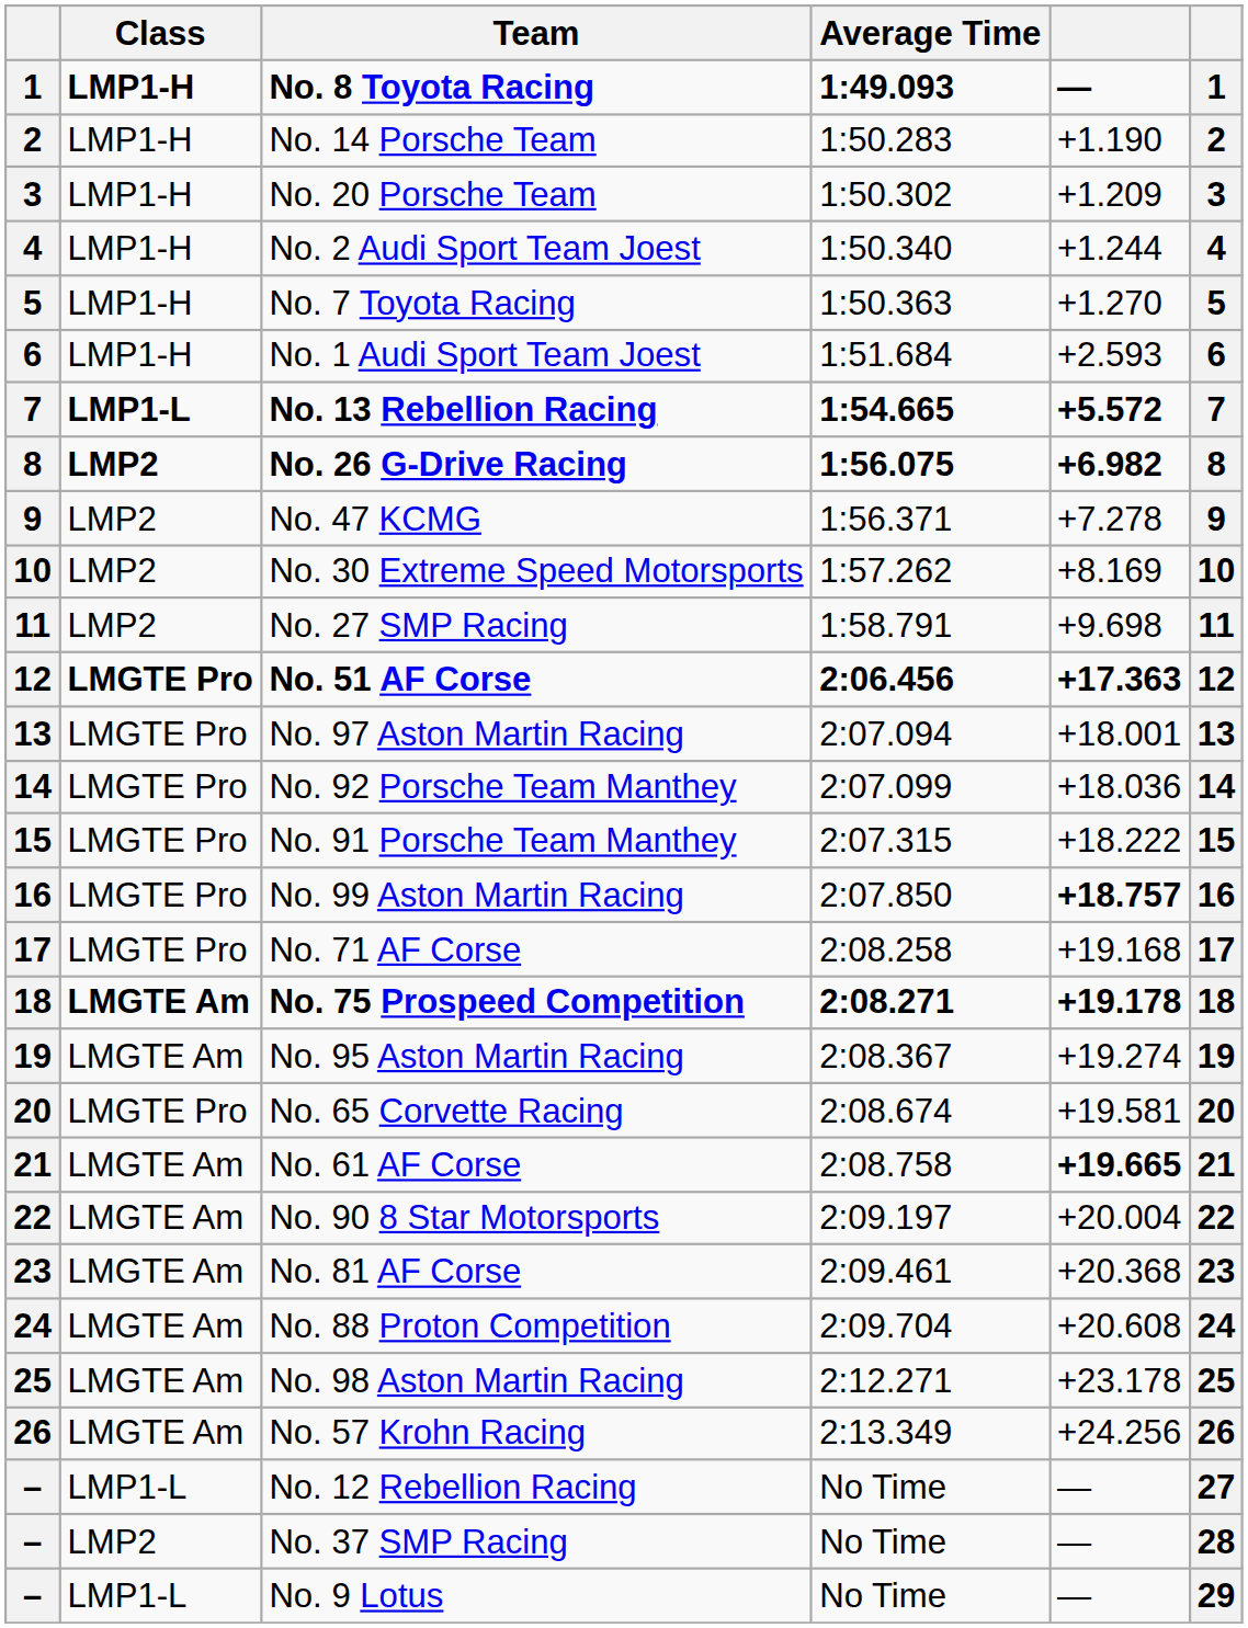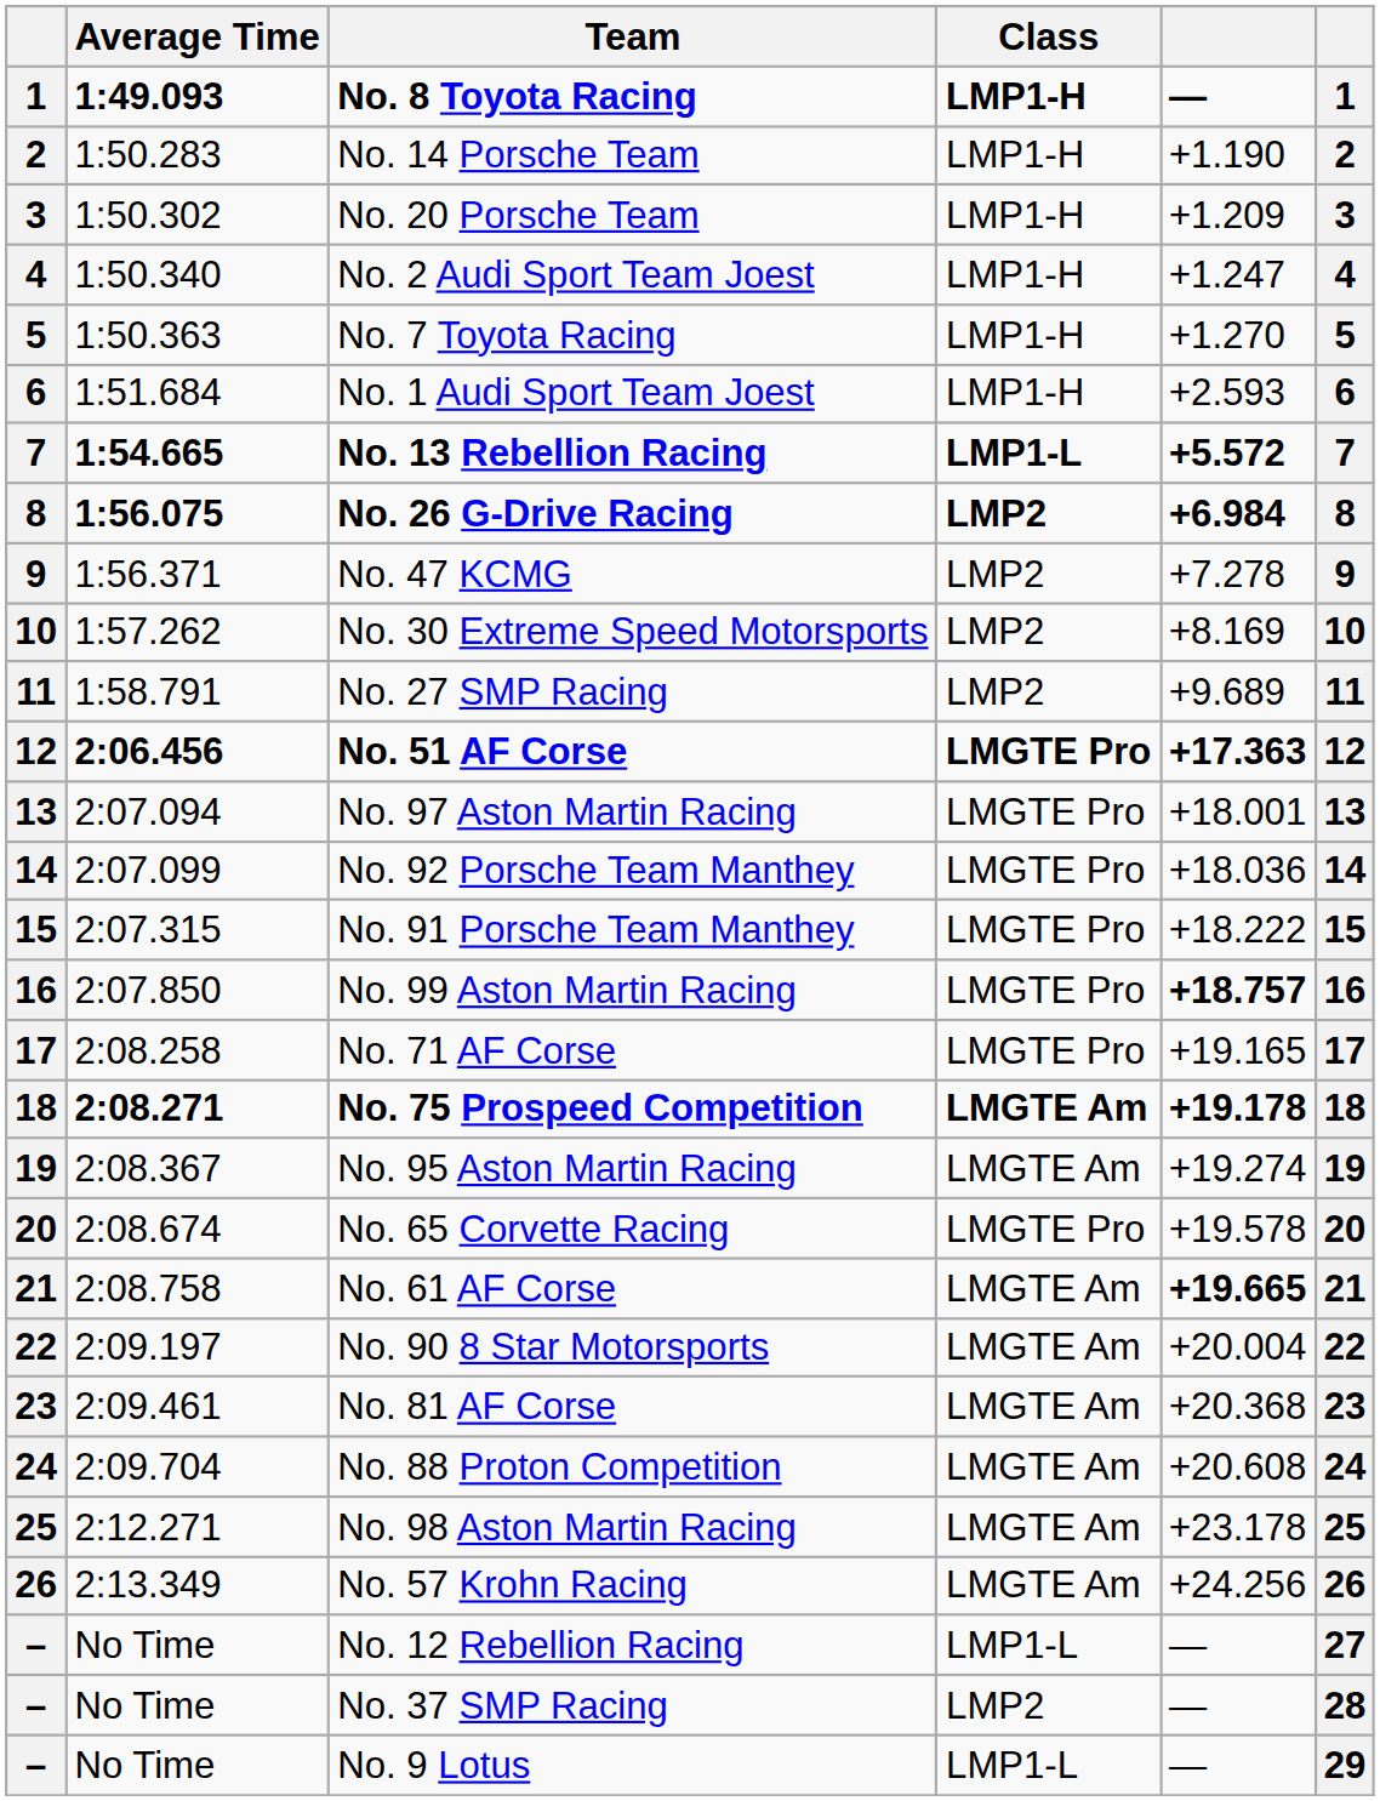 <table class="wikitable" style="font-size: 90%;">
 <tr>
 <th scope="col"></th>
+<th scope="col">Average Time</th>
+<th scope="col">Team</th>
 <th scope="col">Class</th>
-<th scope="col">Team</th>
-<th scope="col">Average Time</th>
 <th scope="col"></th>
 <th scope="col"></th>
 </tr>
 <tr style="font-weight:bold">
 <th scope="row">1</th>
+<td>1:49.093</td>
+<td>No. 8 <a href='#'>Toyota Racing</a></td>
 <td>LMP1-H</td>
-<td>No. 8 <a href='#'>Toyota Racing</a></td>
-<td>1:49.093</td>
 <td>—</td>
 <th>1</th>
 </tr>
 <tr>
 <th scope="row">2</th>
+<td>1:50.283</td>
+<td>No. 14 <a href='#'>Porsche Team</a></td>
 <td>LMP1-H</td>
-<td>No. 14 <a href='#'>Porsche Team</a></td>
-<td>1:50.283</td>
 <td>+1.190</td>
 <th>2</th>
 </tr>
 <tr>
 <th scope="row">3</th>
+<td>1:50.302</td>
+<td>No. 20 <a href='#'>Porsche Team</a></td>
 <td>LMP1-H</td>
-<td>No. 20 <a href='#'>Porsche Team</a></td>
-<td>1:50.302</td>
 <td>+1.209</td>
 <th>3</th>
 </tr>
 <tr>
 <th scope="row">4</th>
+<td>1:50.340</td>
+<td>No. 2 <a href='#'>Audi Sport Team Joest</a></td>
 <td>LMP1-H</td>
-<td>No. 2 <a href='#'>Audi Sport Team Joest</a></td>
-<td>1:50.340</td>
-<td>+1.244</td>
+<td>+1.247</td>
 <th>4</th>
 </tr>
 <tr>
 <th scope="row">5</th>
+<td>1:50.363</td>
+<td>No. 7 <a href='#'>Toyota Racing</a></td>
 <td>LMP1-H</td>
-<td>No. 7 <a href='#'>Toyota Racing</a></td>
-<td>1:50.363</td>
 <td>+1.270</td>
 <th>5</th>
 </tr>
 <tr>
 <th scope="row">6</th>
+<td>1:51.684</td>
+<td>No. 1 <a href='#'>Audi Sport Team Joest</a></td>
 <td>LMP1-H</td>
-<td>No. 1 <a href='#'>Audi Sport Team Joest</a></td>
-<td>1:51.684</td>
 <td>+2.593</td>
 <th>6</th>
 </tr>
 <tr style="font-weight:bold">
 <th scope="row">7</th>
+<td>1:54.665</td>
+<td>No. 13 <a href='#'>Rebellion Racing</a></td>
 <td>LMP1-L</td>
-<td>No. 13 <a href='#'>Rebellion Racing</a></td>
-<td>1:54.665</td>
 <td>+5.572</td>
 <th>7</th>
 </tr>
 <tr style="font-weight:bold">
 <th scope="row">8</th>
+<td>1:56.075</td>
+<td>No. 26 <a href='#'>G-Drive Racing</a></td>
 <td>LMP2</td>
-<td>No. 26 <a href='#'>G-Drive Racing</a></td>
-<td>1:56.075</td>
-<td>+6.982</td>
+<td>+6.984</td>
 <th>8</th>
 </tr>
 <tr>
 <th scope="row">9</th>
+<td>1:56.371</td>
+<td>No. 47 <a href='#'>KCMG</a></td>
 <td>LMP2</td>
-<td>No. 47 <a href='#'>KCMG</a></td>
-<td>1:56.371</td>
 <td>+7.278</td>
 <th>9</th>
 </tr>
 <tr>
 <th scope="row">10</th>
+<td>1:57.262</td>
+<td>No. 30 <a href='#'>Extreme Speed Motorsports</a></td>
 <td>LMP2</td>
-<td>No. 30 <a href='#'>Extreme Speed Motorsports</a></td>
-<td>1:57.262</td>
 <td>+8.169</td>
 <th>10</th>
 </tr>
 <tr>
 <th scope="row">11</th>
+<td>1:58.791</td>
+<td>No. 27 <a href='#'>SMP Racing</a></td>
 <td>LMP2</td>
-<td>No. 27 <a href='#'>SMP Racing</a></td>
-<td>1:58.791</td>
-<td>+9.698</td>
+<td>+9.689</td>
 <th>11</th>
 </tr>
 <tr style="font-weight:bold">
 <th scope="row">12</th>
+<td>2:06.456</td>
+<td>No. 51 <a href='#'>AF Corse</a></td>
 <td>LMGTE Pro</td>
-<td>No. 51 <a href='#'>AF Corse</a></td>
-<td>2:06.456</td>
 <td>+17.363</td>
 <th>12</th>
 </tr>
 <tr>
 <th scope="row">13</th>
+<td>2:07.094</td>
+<td>No. 97 <a href='#'>Aston Martin Racing</a></td>
 <td>LMGTE Pro</td>
-<td>No. 97 <a href='#'>Aston Martin Racing</a></td>
-<td>2:07.094</td>
 <td>+18.001</td>
 <th>13</th>
 </tr>
 <tr>
 <th scope="row">14</th>
+<td>2:07.099</td>
+<td>No. 92 <a href='#'>Porsche Team Manthey</a></td>
 <td>LMGTE Pro</td>
-<td>No. 92 <a href='#'>Porsche Team Manthey</a></td>
-<td>2:07.099</td>
 <td>+18.036</td>
 <th>14</th>
 </tr>
 <tr>
 <th scope="row">15</th>
+<td>2:07.315</td>
+<td>No. 91 <a href='#'>Porsche Team Manthey</a></td>
 <td>LMGTE Pro</td>
-<td>No. 91 <a href='#'>Porsche Team Manthey</a></td>
-<td>2:07.315</td>
 <td>+18.222</td>
 <th>15</th>
 </tr>
 <tr>
 <th scope="row">16</th>
+<td>2:07.850</td>
+<td>No. 99 <a href='#'>Aston Martin Racing</a></td>
 <td>LMGTE Pro</td>
-<td>No. 99 <a href='#'>Aston Martin Racing</a></td>
-<td>2:07.850</td>
 <td><strong>+18.757</strong></td>
 <th>16</th>
 </tr>
 <tr>
 <th scope="row">17</th>
+<td>2:08.258</td>
+<td>No. 71 <a href='#'>AF Corse</a></td>
 <td>LMGTE Pro</td>
-<td>No. 71 <a href='#'>AF Corse</a></td>
-<td>2:08.258</td>
-<td>+19.168</td>
+<td>+19.165</td>
 <th>17</th>
 </tr>
 <tr style="font-weight:bold">
 <th scope="row">18</th>
+<td>2:08.271</td>
+<td>No. 75 <a href='#'>Prospeed Competition</a></td>
 <td>LMGTE Am</td>
-<td>No. 75 <a href='#'>Prospeed Competition</a></td>
-<td>2:08.271</td>
 <td>+19.178</td>
 <th>18</th>
 </tr>
 <tr>
 <th scope="row">19</th>
+<td>2:08.367</td>
+<td>No. 95 <a href='#'>Aston Martin Racing</a></td>
 <td>LMGTE Am</td>
-<td>No. 95 <a href='#'>Aston Martin Racing</a></td>
-<td>2:08.367</td>
 <td>+19.274</td>
 <th>19</th>
 </tr>
 <tr>
 <th scope="row">20</th>
+<td>2:08.674</td>
+<td>No. 65 <a href='#'>Corvette Racing</a></td>
 <td>LMGTE Pro</td>
-<td>No. 65 <a href='#'>Corvette Racing</a></td>
-<td>2:08.674</td>
-<td>+19.581</td>
+<td>+19.578</td>
 <th>20</th>
 </tr>
 <tr>
 <th scope="row">21</th>
+<td>2:08.758</td>
+<td>No. 61 <a href='#'>AF Corse</a></td>
 <td>LMGTE Am</td>
-<td>No. 61 <a href='#'>AF Corse</a></td>
-<td>2:08.758</td>
 <td><strong>+19.665</strong></td>
 <th>21</th>
 </tr>
 <tr>
 <th scope="row">22</th>
+<td>2:09.197</td>
+<td>No. 90 <a href='#'>8 Star Motorsports</a></td>
 <td>LMGTE Am</td>
-<td>No. 90 <a href='#'>8 Star Motorsports</a></td>
-<td>2:09.197</td>
 <td>+20.004</td>
 <th>22</th>
 </tr>
 <tr>
 <th scope="row">23</th>
+<td>2:09.461</td>
+<td>No. 81 <a href='#'>AF Corse</a></td>
 <td>LMGTE Am</td>
-<td>No. 81 <a href='#'>AF Corse</a></td>
-<td>2:09.461</td>
 <td>+20.368</td>
 <th>23</th>
 </tr>
 <tr>
 <th scope="row">24</th>
+<td>2:09.704</td>
+<td>No. 88 <a href='#'>Proton Competition</a></td>
 <td>LMGTE Am</td>
-<td>No. 88 <a href='#'>Proton Competition</a></td>
-<td>2:09.704</td>
 <td>+20.608</td>
 <th>24</th>
 </tr>
 <tr>
 <th scope="row">25</th>
+<td>2:12.271</td>
+<td>No. 98 <a href='#'>Aston Martin Racing</a></td>
 <td>LMGTE Am</td>
-<td>No. 98 <a href='#'>Aston Martin Racing</a></td>
-<td>2:12.271</td>
 <td>+23.178</td>
 <th>25</th>
 </tr>
 <tr>
 <th scope="row">26</th>
+<td>2:13.349</td>
+<td>No. 57 <a href='#'>Krohn Racing</a></td>
 <td>LMGTE Am</td>
-<td>No. 57 <a href='#'>Krohn Racing</a></td>
-<td>2:13.349</td>
 <td>+24.256</td>
 <th>26</th>
 </tr>
 <tr>
 <th scope="row">–</th>
+<td>No Time</td>
+<td>No. 12 <a href='#'>Rebellion Racing</a></td>
 <td>LMP1-L</td>
-<td>No. 12 <a href='#'>Rebellion Racing</a></td>
-<td>No Time</td>
 <td>—</td>
 <th>27</th>
 </tr>
 <tr>
 <th scope="row">–</th>
+<td>No Time</td>
+<td>No. 37 <a href='#'>SMP Racing</a></td>
 <td>LMP2</td>
-<td>No. 37 <a href='#'>SMP Racing</a></td>
-<td>No Time</td>
 <td>—</td>
 <th>28</th>
 </tr>
 <tr>
 <th scope="row">–</th>
+<td>No Time</td>
+<td>No. 9 <a href='#'>Lotus</a></td>
 <td>LMP1-L</td>
-<td>No. 9 <a href='#'>Lotus</a></td>
-<td>No Time</td>
 <td>—</td>
 <th>29</th>
 </tr>
 </table>
